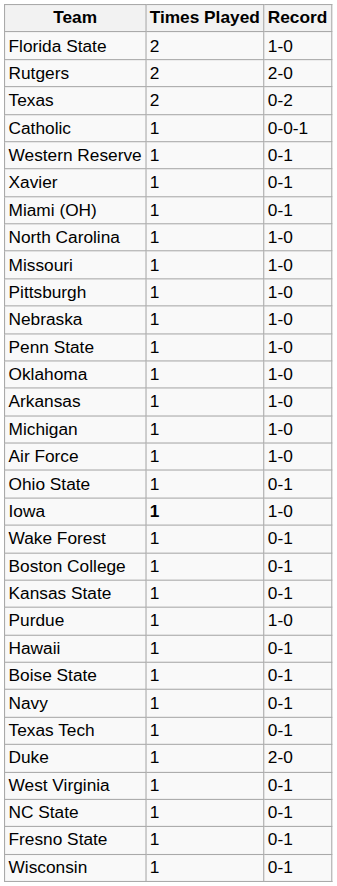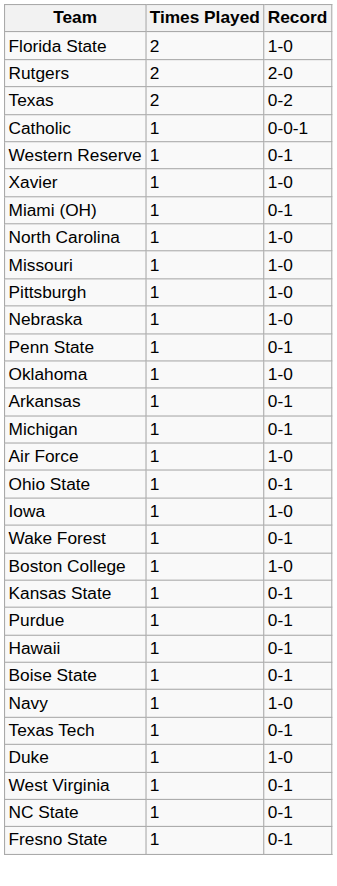 <table class="wikitable">
 <tr>
 <th>Team</th>
 <th>Times Played</th>
 <th>Record</th>
 </tr>
 <tr>
 <td>Florida State</td>
 <td>2</td>
 <td>1-0</td>
 </tr>
 <tr>
 <td>Rutgers</td>
 <td>2</td>
 <td>2-0</td>
 </tr>
 <tr>
 <td>Texas</td>
 <td>2</td>
 <td>0-2</td>
 </tr>
 <tr>
 <td>Catholic</td>
 <td>1</td>
 <td>0-0-1</td>
 </tr>
 <tr>
 <td>Western Reserve</td>
 <td>1</td>
 <td>0-1</td>
 </tr>
 <tr>
 <td>Xavier</td>
 <td>1</td>
-<td>0-1</td>
+<td>1-0</td>
 </tr>
 <tr>
 <td>Miami (OH)</td>
 <td>1</td>
 <td>0-1</td>
 </tr>
 <tr>
 <td>North Carolina</td>
 <td>1</td>
 <td>1-0</td>
 </tr>
 <tr>
 <td>Missouri</td>
 <td>1</td>
 <td>1-0</td>
 </tr>
 <tr>
 <td>Pittsburgh</td>
 <td>1</td>
 <td>1-0</td>
 </tr>
 <tr>
 <td>Nebraska</td>
 <td>1</td>
 <td>1-0</td>
 </tr>
 <tr>
 <td>Penn State</td>
 <td>1</td>
-<td>1-0</td>
+<td>0-1</td>
 </tr>
 <tr>
 <td>Oklahoma</td>
 <td>1</td>
 <td>1-0</td>
 </tr>
 <tr>
 <td>Arkansas</td>
 <td>1</td>
-<td>1-0</td>
+<td>0-1</td>
 </tr>
 <tr>
 <td>Michigan</td>
 <td>1</td>
-<td>1-0</td>
+<td>0-1</td>
 </tr>
 <tr>
 <td>Air Force</td>
 <td>1</td>
 <td>1-0</td>
 </tr>
 <tr>
 <td>Ohio State</td>
 <td>1</td>
 <td>0-1</td>
 </tr>
 <tr>
 <td>Iowa</td>
-<td><strong>1</strong></td>
+<td>1</td>
 <td>1-0</td>
 </tr>
 <tr>
 <td>Wake Forest</td>
 <td>1</td>
 <td>0-1</td>
 </tr>
 <tr>
 <td>Boston College</td>
 <td>1</td>
-<td>0-1</td>
+<td>1-0</td>
 </tr>
 <tr>
 <td>Kansas State</td>
 <td>1</td>
 <td>0-1</td>
 </tr>
 <tr>
 <td>Purdue</td>
 <td>1</td>
-<td>1-0</td>
+<td>0-1</td>
 </tr>
 <tr>
 <td>Hawaii</td>
 <td>1</td>
 <td>0-1</td>
 </tr>
 <tr>
 <td>Boise State</td>
 <td>1</td>
 <td>0-1</td>
 </tr>
 <tr>
 <td>Navy</td>
 <td>1</td>
-<td>0-1</td>
+<td>1-0</td>
 </tr>
 <tr>
 <td>Texas Tech</td>
 <td>1</td>
 <td>0-1</td>
 </tr>
 <tr>
 <td>Duke</td>
 <td>1</td>
-<td>2-0</td>
+<td>1-0</td>
 </tr>
 <tr>
 <td>West Virginia</td>
 <td>1</td>
 <td>0-1</td>
 </tr>
 <tr>
 <td>NC State</td>
 <td>1</td>
 <td>0-1</td>
 </tr>
 <tr>
 <td>Fresno State</td>
 <td>1</td>
 <td>0-1</td>
 </tr>
 <tr>
-<td>Wisconsin</td>
-<td>1</td>
-<td>0-1</td>
-</tr>
-<tr>
 </tr>
 </table>
